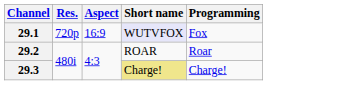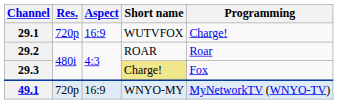 <table class="wikitable">
 <tr>
 <th scope = "col"><a href='#'>Channel</a></th>
 <th scope = "col"><a href='#'>Res.</a></th>
 <th scope = "col"><a href='#'>Aspect</a></th>
 <th scope = "col">Short name</th>
 <th scope = "col">Programming</th>
 </tr>
 <tr>
 <th scope = "row">29.1</th>
 <td><a href='#'>720p</a></td>
 <td><a href='#'>16:9</a></td>
-<td style="background: lavender;">WUTVFOX</td>
-<td><a href='#'>Fox</a></td>
+<td>WUTVFOX</td>
+<td><a href='#'>Charge!</a></td>
 </tr>
 <tr>
 <th scope = "row">29.2</th>
 <td rowspan=2><a href='#'>480i</a></td>
 <td rowspan=2><a href='#'>4:3</a></td>
 <td>ROAR</td>
 <td><a href='#'>Roar</a></td>
 </tr>
 <tr>
 <th scope = "row">29.3</th>
 <td style="background: khaki;">Charge!</td>
-<td><a href='#'>Charge!</a></td>
+<td><a href='#'>Fox</a></td>
+</tr>
+<tr style="background-color:#DFEBF6; border-top: 2px solid #003399;">
+<th scope = "row"><a href='#'>49.1</a></th>
+<td>720p</td>
+<td>16:9</td>
+<td>WNYO-MY</td>
+<td><a href='#'>MyNetworkTV</a> (<a href='#'>WNYO-TV</a>)</td>
 </tr>
 </table>
